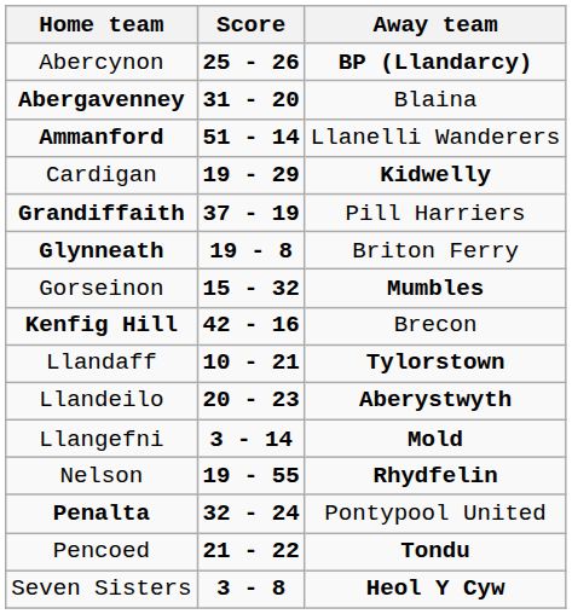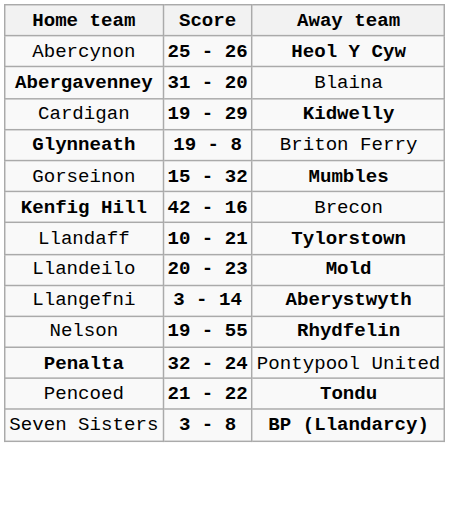 <table class="wikitable" style="text-align: center">
 <tr>
 <th>Home team</th>
 <th>Score</th>
 <th>Away team</th>
 </tr>
 <tr>
 <td>Abercynon</td>
 <td><strong>25 - 26</strong></td>
-<td><strong>BP (Llandarcy)</strong></td>
+<td><strong>Heol Y Cyw</strong></td>
 </tr>
 <tr>
 <td><strong>Abergavenney</strong></td>
 <td><strong>31 - 20</strong></td>
 <td>Blaina</td>
 </tr>
 <tr>
-<td><strong>Ammanford</strong></td>
-<td><strong>51 - 14</strong></td>
-<td>Llanelli Wanderers</td>
-</tr>
-<tr>
 <td>Cardigan</td>
 <td><strong>19 - 29</strong></td>
 <td><strong>Kidwelly</strong></td>
-</tr>
-<tr>
-<td><strong>Grandiffaith</strong></td>
-<td><strong>37 - 19</strong></td>
-<td>Pill Harriers</td>
 </tr>
 <tr>
 <td><strong>Glynneath</strong></td>
 <td><strong>19 - 8</strong></td>
 <td>Briton Ferry</td>
 </tr>
 <tr>
 <td>Gorseinon</td>
 <td><strong>15 - 32</strong></td>
 <td><strong>Mumbles</strong></td>
 </tr>
 <tr>
 <td><strong>Kenfig Hill</strong></td>
 <td><strong>42 - 16</strong></td>
 <td>Brecon</td>
 </tr>
 <tr>
 <td>Llandaff</td>
 <td><strong>10 - 21</strong></td>
 <td><strong>Tylorstown</strong></td>
 </tr>
 <tr>
 <td>Llandeilo</td>
 <td><strong>20 - 23</strong></td>
-<td><strong>Aberystwyth</strong></td>
+<td><strong>Mold</strong></td>
 </tr>
 <tr>
 <td>Llangefni</td>
 <td><strong>3 - 14</strong></td>
-<td><strong>Mold</strong></td>
+<td><strong>Aberystwyth</strong></td>
 </tr>
 <tr>
 <td>Nelson</td>
 <td><strong>19 - 55</strong></td>
 <td><strong>Rhydfelin</strong></td>
 </tr>
 <tr>
 <td><strong>Penalta</strong></td>
 <td><strong>32 - 24</strong></td>
 <td>Pontypool United</td>
 </tr>
 <tr>
 <td>Pencoed</td>
 <td><strong>21 - 22</strong></td>
 <td><strong>Tondu</strong></td>
 </tr>
 <tr>
 <td>Seven Sisters</td>
 <td><strong>3 - 8</strong></td>
-<td><strong>Heol Y Cyw</strong></td>
+<td><strong>BP (Llandarcy)</strong></td>
 </tr>
 </table>
